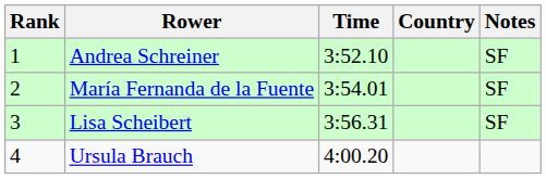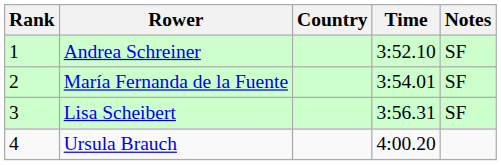 <table class="wikitable">
 <tr>
 <th>Rank</th>
 <th>Rower</th>
+<th>Country</th>
 <th>Time</th>
-<th>Country</th>
 <th>Notes</th>
 </tr>
 <tr bgcolor=ccffcc>
 <td>1</td>
 <td><a href='#'>Andrea Schreiner</a></td>
+<td></td>
 <td>3:52.10</td>
-<td></td>
 <td>SF</td>
 </tr>
 <tr bgcolor=ccffcc>
 <td>2</td>
 <td><a href='#'>María Fernanda de la Fuente</a></td>
+<td></td>
 <td>3:54.01</td>
-<td></td>
 <td>SF</td>
 </tr>
 <tr bgcolor=ccffcc>
 <td>3</td>
 <td><a href='#'>Lisa Scheibert</a></td>
+<td></td>
 <td>3:56.31</td>
-<td></td>
 <td>SF</td>
 </tr>
 <tr>
 <td>4</td>
 <td><a href='#'>Ursula Brauch</a></td>
+<td></td>
 <td>4:00.20</td>
-<td></td>
 <td></td>
 </tr>
 </table>
